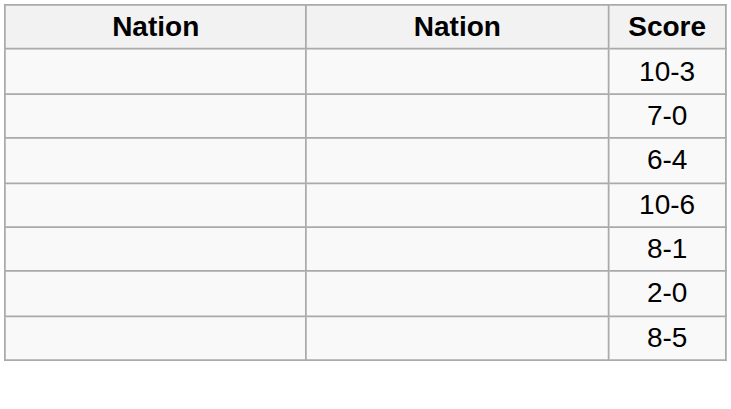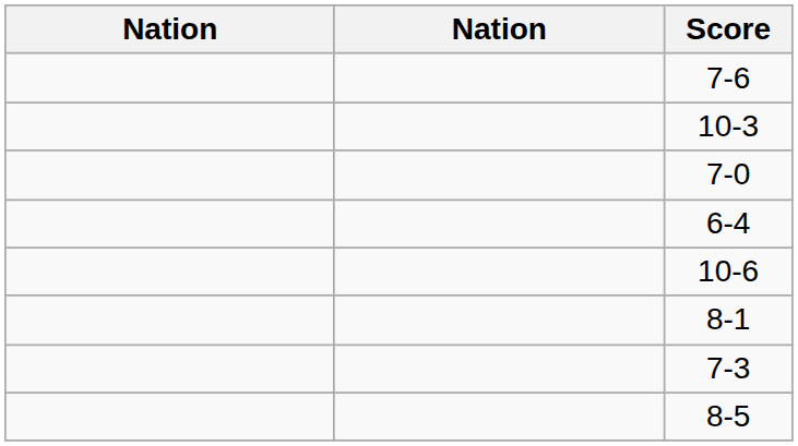 <table class=wikitable style=text-align:center>
 <tr>
 <th width=165>Nation</th>
 <th width=165>Nation</th>
 <th width=60>Score</th>
+</tr>
+<tr>
+<td style=text-align:left></td>
+<td style=text-align:left></td>
+<td>7-6</td>
 </tr>
 <tr>
 <td style=text-align:left></td>
 <td style=text-align:left></td>
 <td>10-3</td>
 </tr>
 <tr>
 <td style=text-align:left></td>
 <td style=text-align:left></td>
 <td>7-0</td>
 </tr>
 <tr>
 <td style=text-align:left></td>
 <td style=text-align:left></td>
 <td>6-4</td>
 </tr>
 <tr>
 <td style=text-align:left></td>
 <td style=text-align:left></td>
 <td>10-6</td>
 </tr>
 <tr>
 <td style=text-align:left></td>
 <td style=text-align:left></td>
 <td>8-1</td>
 </tr>
 <tr>
 <td style=text-align:left></td>
 <td style=text-align:left></td>
-<td>2-0</td>
+<td>7-3</td>
 </tr>
 <tr>
 <td style=text-align:left></td>
 <td style=text-align:left></td>
 <td>8-5</td>
 </tr>
 </table>
